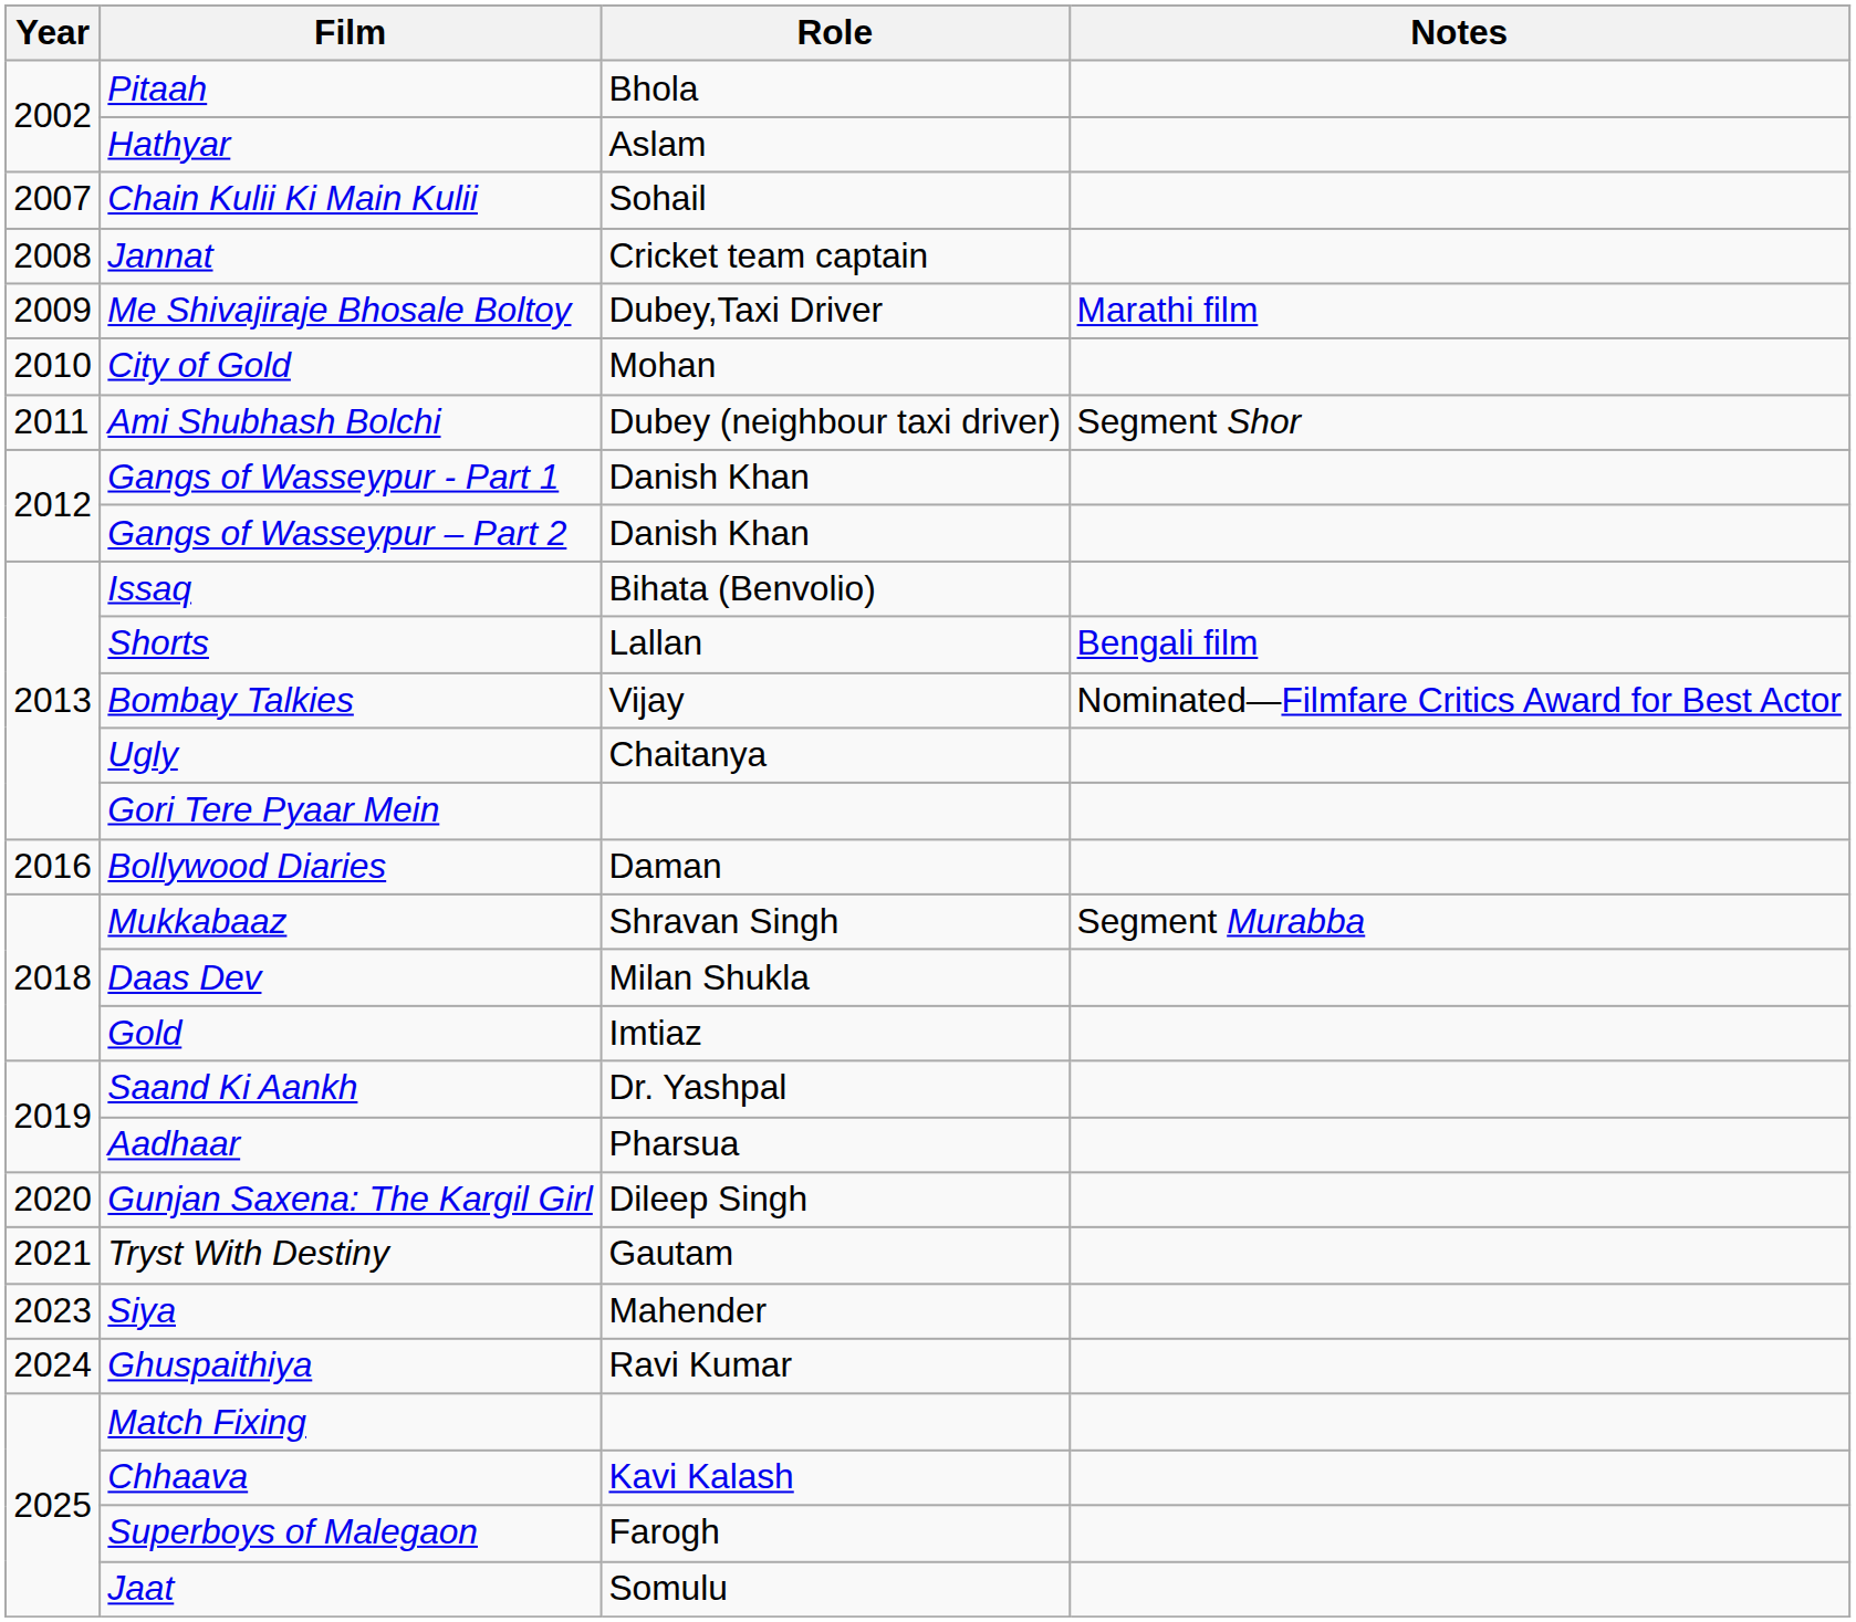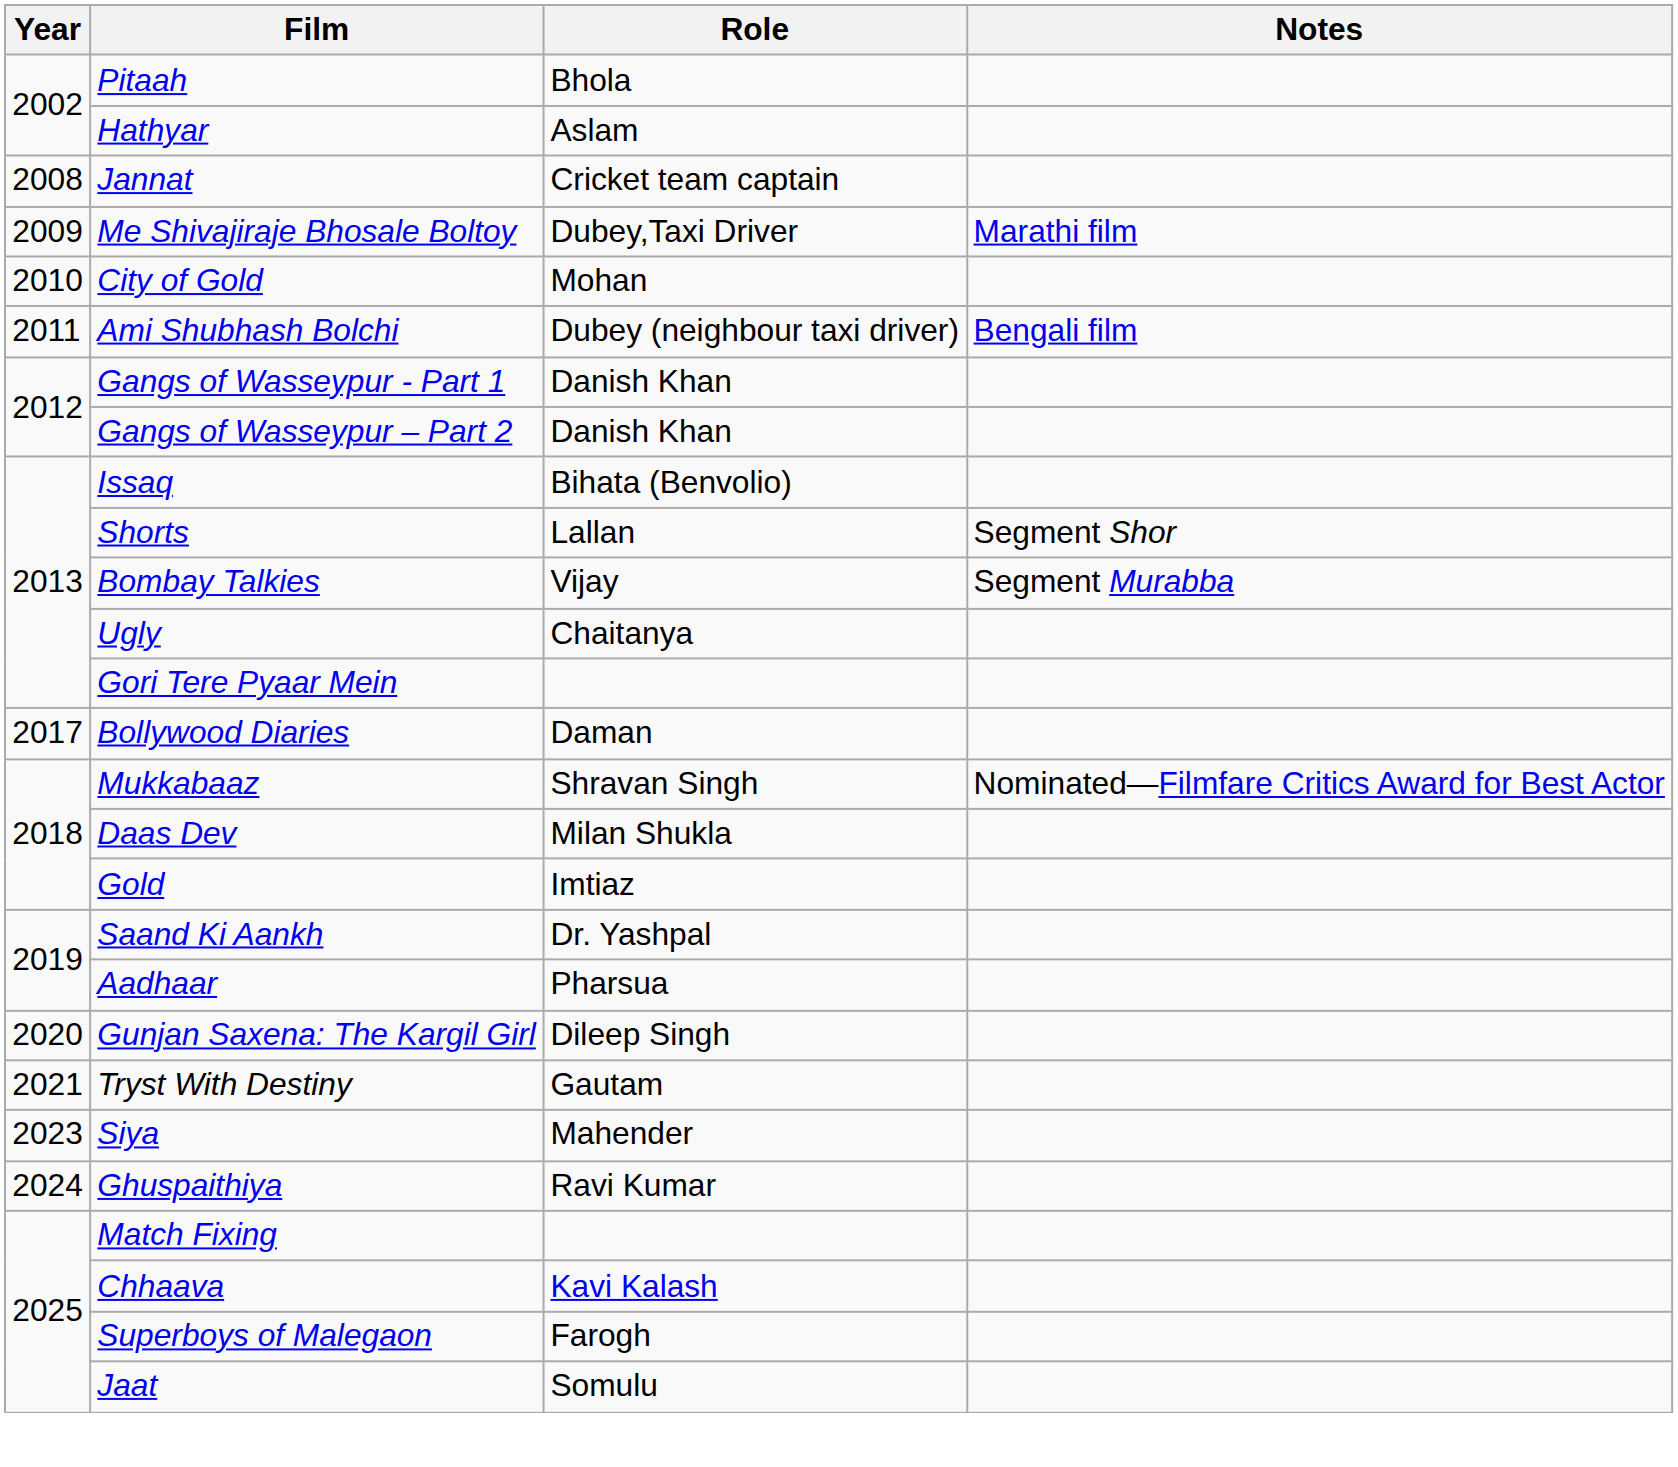 <table class="wikitable sortable">
 <tr>
 <th>Year</th>
 <th>Film</th>
 <th>Role</th>
 <th>Notes</th>
 </tr>
 <tr>
 <td rowspan="2">2002</td>
 <td><em><a href='#'>Pitaah</a></em></td>
 <td>Bhola</td>
 <td></td>
 </tr>
 <tr>
 <td><em><a href='#'>Hathyar</a></em></td>
 <td>Aslam</td>
-<td></td>
-</tr>
-<tr>
-<td>2007</td>
-<td><em><a href='#'>Chain Kulii Ki Main Kulii</a></em></td>
-<td>Sohail</td>
 <td></td>
 </tr>
 <tr>
 <td>2008</td>
 <td><em><a href='#'>Jannat</a></em></td>
 <td>Cricket team captain</td>
 <td></td>
 </tr>
 <tr>
 <td>2009</td>
 <td><em><a href='#'>Me Shivajiraje Bhosale Boltoy</a></em></td>
 <td>Dubey,Taxi Driver</td>
 <td><a href='#'>Marathi film</a></td>
 </tr>
 <tr>
 <td>2010</td>
 <td><em><a href='#'>City of Gold</a></em></td>
 <td>Mohan</td>
 <td></td>
 </tr>
 <tr>
 <td>2011</td>
 <td><em><a href='#'>Ami Shubhash Bolchi</a></em></td>
 <td>Dubey (neighbour taxi driver)</td>
-<td>Segment <em>Shor</em></td>
+<td><a href='#'>Bengali film</a></td>
 </tr>
 <tr>
 <td rowspan="2">2012</td>
 <td><em><a href='#'>Gangs of Wasseypur - Part 1</a></em></td>
 <td>Danish Khan</td>
 <td></td>
 </tr>
 <tr>
 <td><em><a href='#'>Gangs of Wasseypur – Part 2</a></em></td>
 <td>Danish Khan</td>
 <td></td>
 </tr>
 <tr>
 <td rowspan="5">2013</td>
 <td><em><a href='#'>Issaq</a></em></td>
 <td>Bihata (Benvolio)</td>
 <td></td>
 </tr>
 <tr>
 <td><em><a href='#'>Shorts</a></em></td>
 <td>Lallan</td>
-<td><a href='#'>Bengali film</a></td>
+<td>Segment <em>Shor</em></td>
 </tr>
 <tr>
 <td><em><a href='#'>Bombay Talkies</a></em></td>
 <td>Vijay</td>
-<td>Nominated—<a href='#'>Filmfare Critics Award for Best Actor</a></td>
+<td>Segment <em><a href='#'>Murabba</a></em></td>
 </tr>
 <tr>
 <td><em><a href='#'>Ugly</a></em></td>
 <td>Chaitanya</td>
 <td></td>
 </tr>
 <tr>
 <td><em><a href='#'>Gori Tere Pyaar Mein</a></em></td>
 <td></td>
 <td></td>
 </tr>
 <tr>
-<td>2016</td>
+<td>2017</td>
 <td><em><a href='#'>Bollywood Diaries</a></em></td>
 <td>Daman</td>
 <td></td>
 </tr>
 <tr>
 <td rowspan="3">2018</td>
 <td><em><a href='#'>Mukkabaaz</a></em></td>
 <td>Shravan Singh</td>
-<td>Segment <em><a href='#'>Murabba</a></em></td>
+<td>Nominated—<a href='#'>Filmfare Critics Award for Best Actor</a></td>
 </tr>
 <tr>
 <td><em><a href='#'>Daas Dev</a></em></td>
 <td>Milan Shukla</td>
 <td></td>
 </tr>
 <tr>
 <td><em><a href='#'>Gold</a></em></td>
 <td>Imtiaz</td>
 <td></td>
 </tr>
 <tr>
 <td rowspan="2">2019</td>
 <td><em><a href='#'>Saand Ki Aankh</a></em></td>
 <td>Dr. Yashpal</td>
 <td></td>
 </tr>
 <tr>
 <td><em><a href='#'>Aadhaar</a></em></td>
 <td>Pharsua</td>
 <td></td>
 </tr>
 <tr>
 <td>2020</td>
 <td><em><a href='#'>Gunjan Saxena: The Kargil Girl</a></em></td>
 <td>Dileep Singh</td>
 <td></td>
 </tr>
 <tr>
 <td>2021</td>
 <td><em>Tryst With Destiny</em></td>
 <td>Gautam</td>
 <td></td>
 </tr>
 <tr>
 <td>2023</td>
 <td><a href='#'><em>Siya</em></a></td>
 <td>Mahender</td>
 <td></td>
 </tr>
 <tr>
 <td>2024</td>
 <td><em><a href='#'>Ghuspaithiya</a></em></td>
 <td>Ravi Kumar</td>
 <td></td>
 </tr>
 <tr>
 <td rowspan="4">2025</td>
 <td><em><a href='#'>Match Fixing</a></em></td>
 <td></td>
 <td></td>
 </tr>
 <tr>
 <td><em><a href='#'>Chhaava</a></em></td>
 <td><a href='#'>Kavi Kalash</a></td>
 <td></td>
 </tr>
 <tr>
 <td><em><a href='#'>Superboys of Malegaon</a></em></td>
 <td>Farogh</td>
 <td></td>
 </tr>
 <tr>
 <td><em><a href='#'>Jaat</a></em></td>
 <td>Somulu</td>
 <td></td>
 </tr>
 </table>
